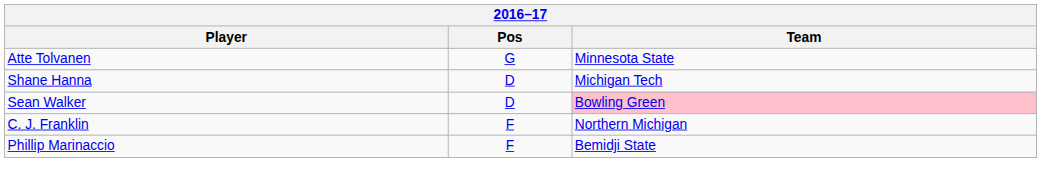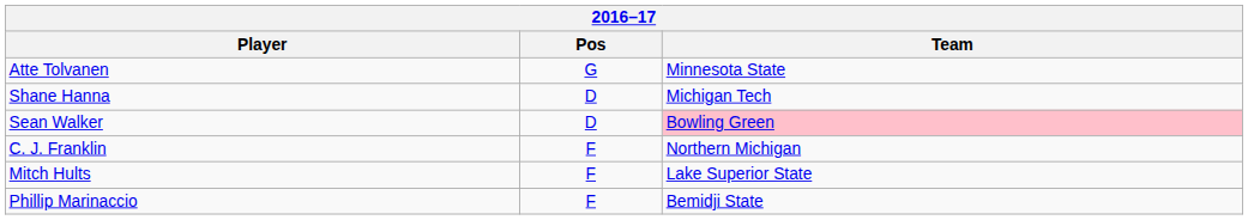 <table class="wikitable" width=95%>
 <tr>
 <th colspan=3><a href='#'>2016–17</a></th>
 </tr>
 <tr>
 <th>Player</th>
 <th>Pos</th>
 <th>Team</th>
 </tr>
 <tr>
 <td><a href='#'>Atte Tolvanen</a></td>
 <td align=center><a href='#'>G</a></td>
 <td><a href='#'>Minnesota State</a></td>
 </tr>
 <tr>
 <td><a href='#'>Shane Hanna</a></td>
 <td align=center><a href='#'>D</a></td>
 <td><a href='#'>Michigan Tech</a></td>
 </tr>
 <tr>
 <td><a href='#'>Sean Walker</a></td>
 <td align=center><a href='#'>D</a></td>
 <td style="background: pink;"><a href='#'>Bowling Green</a></td>
 </tr>
 <tr>
 <td><a href='#'>C. J. Franklin</a></td>
 <td align=center><a href='#'>F</a></td>
 <td><a href='#'>Northern Michigan</a></td>
 </tr>
 <tr>
+<td><a href='#'>Mitch Hults</a></td>
+<td align=center><a href='#'>F</a></td>
+<td><a href='#'>Lake Superior State</a></td>
+</tr>
+<tr>
 <td><a href='#'>Phillip Marinaccio</a></td>
 <td align=center><a href='#'>F</a></td>
 <td><a href='#'>Bemidji State</a></td>
 </tr>
 </table>
